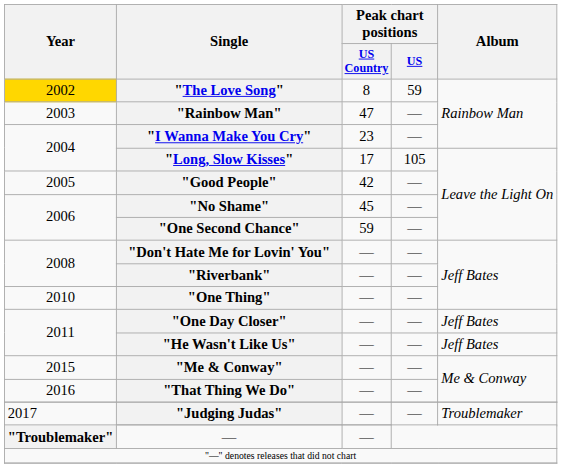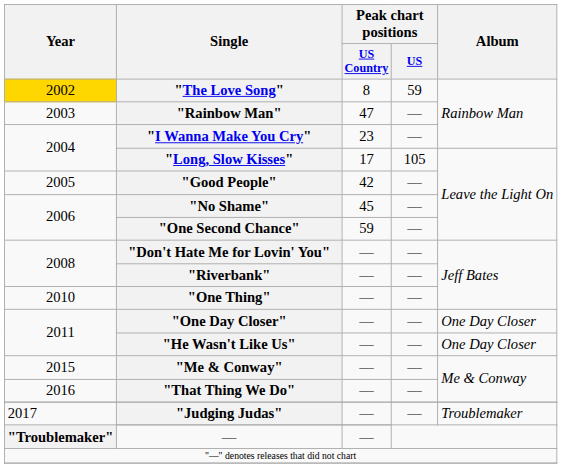 <table class="wikitable plainrowheaders" style="text-align:center;">
 <tr>
 <th rowspan="2">Year</th>
 <th rowspan="2" style="width:15em;">Single</th>
 <th colspan="2">Peak chart<br>positions</th>
 <th rowspan="2">Album</th>
 </tr>
 <tr style="font-size:smaller;">
 <th width="45"><a href='#'>US Country</a><br></th>
 <th width="45"><a href='#'>US</a><br></th>
 </tr>
 <tr>
 <td style="background: gold;">2002</td>
 <th scope="row">"<a href='#'>The Love Song</a>"</th>
 <td>8</td>
 <td>59</td>
 <td align="left" rowspan="3"><em>Rainbow Man</em></td>
 </tr>
 <tr>
 <td>2003</td>
 <th scope="row">"Rainbow Man"</th>
 <td>47</td>
 <td>—</td>
 </tr>
 <tr>
 <td rowspan="2">2004</td>
 <th scope="row">"<a href='#'>I Wanna Make You Cry</a>"</th>
 <td>23</td>
 <td>—</td>
 </tr>
 <tr>
 <th scope="row">"<a href='#'>Long, Slow Kisses</a>"</th>
 <td>17</td>
 <td>105</td>
 <td align="left" rowspan="4"><em>Leave the Light On</em></td>
 </tr>
 <tr>
 <td>2005</td>
 <th scope="row">"Good People"</th>
 <td>42</td>
 <td>—</td>
 </tr>
 <tr>
 <td rowspan="2">2006</td>
 <th scope="row">"No Shame"</th>
 <td>45</td>
 <td>—</td>
 </tr>
 <tr>
 <th scope="row">"One Second Chance"</th>
 <td>59</td>
 <td>—</td>
 </tr>
 <tr>
 <td rowspan="2">2008</td>
 <th scope="row">"Don't Hate Me for Lovin' You"</th>
 <td>—</td>
 <td>—</td>
 <td align="left" rowspan="3"><em>Jeff Bates</em></td>
 </tr>
 <tr>
 <th scope="row">"Riverbank"</th>
 <td>—</td>
 <td>—</td>
 </tr>
 <tr>
 <td>2010</td>
 <th scope="row">"One Thing"</th>
 <td>—</td>
 <td>—</td>
 </tr>
 <tr>
 <td rowspan="2">2011</td>
 <th scope="row">"One Day Closer"</th>
 <td>—</td>
 <td>—</td>
-<td align="left"><em>Jeff Bates</em></td>
+<td align="left"><em>One Day Closer</em></td>
 </tr>
 <tr>
 <th scope="row">"He Wasn't Like Us"</th>
 <td>—</td>
 <td>—</td>
-<td align="left"><em>Jeff Bates</em></td>
+<td align="left"><em>One Day Closer</em></td>
 </tr>
 <tr>
 <td rowspan=>2015</td>
 <th scope="row">"Me & Conway"</th>
 <td>—</td>
 <td>—</td>
 <td align="left" rowspan="2"><em>Me & Conway</em></td>
 </tr>
 <tr>
 <td>2016</td>
 <th scope="row">"That Thing We Do"</th>
 <td>—</td>
 <td>—</td>
 </tr>
 <tr>
 </tr>
 <tr>
 <td align="left" rowspan="2">2017</td>
 <th scope="row">"Judging Judas"</th>
 <td>—</td>
 <td>—</td>
 <td align="left" rowspan="2"><em>Troublemaker</em></td>
 </tr>
 <tr>
 </tr>
 <tr>
 <th scope="row">"Troublemaker"</th>
 <td>—</td>
 <td>—</td>
 </tr>
 <tr>
 <td colspan="10" style="font-size:8pt">"—" denotes releases that did not chart</td>
 </tr>
 <tr>
 </tr>
 </table>
